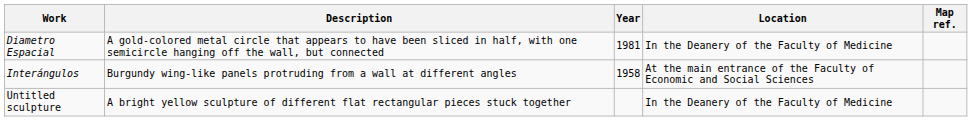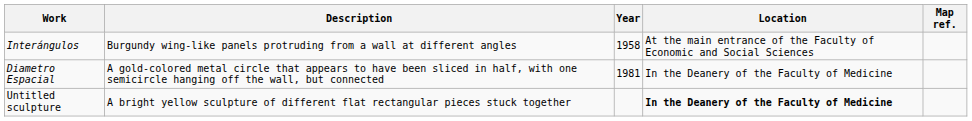 <table class="wikitable mw-collapsible">
 <tr>
 <th>Work</th>
 <th>Description</th>
 <th>Year</th>
 <th>Location</th>
 <th>Map ref.</th>
 </tr>
 <tr>
+<td><em>Interángulos</em></td>
+<td>Burgundy wing-like panels protruding from a wall at different angles</td>
+<td>1958</td>
+<td>At the main entrance of the Faculty of Economic and Social Sciences</td>
+<td></td>
+</tr>
+<tr>
 <td><em>Diametro Espacial</em></td>
 <td>A gold-colored metal circle that appears to have been sliced in half, with one semicircle hanging off the wall, but connected</td>
 <td>1981</td>
 <td>In the Deanery of the Faculty of Medicine</td>
 <td></td>
 </tr>
 <tr>
-<td><em>Interángulos</em></td>
-<td>Burgundy wing-like panels protruding from a wall at different angles</td>
-<td>1958</td>
-<td>At the main entrance of the Faculty of Economic and Social Sciences</td>
-<td></td>
-</tr>
-<tr>
 <td>Untitled sculpture</td>
 <td>A bright yellow sculpture of different flat rectangular pieces stuck together</td>
 <td></td>
-<td>In the Deanery of the Faculty of Medicine</td>
+<td><strong>In the Deanery of the Faculty of Medicine</strong></td>
 <td></td>
 </tr>
 </table>
